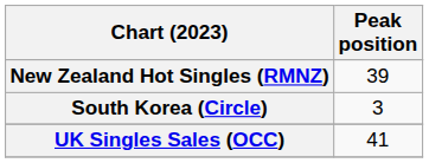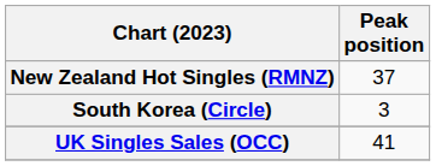 <table class="wikitable sortable plainrowheaders" style="text-align:center">
 <tr>
 <th scope="col">Chart (2023)</th>
 <th scope="col">Peak<br>position</th>
 </tr>
 <tr>
 </tr>
 <tr>
 <th scope="row">New Zealand Hot Singles (<a href='#'>RMNZ</a>)</th>
-<td>39</td>
+<td>37</td>
 </tr>
 <tr>
 <th scope="row">South Korea (<a href='#'>Circle</a>)</th>
 <td>3</td>
 </tr>
 <tr>
 </tr>
 <tr>
 <th scope="row"><a href='#'>UK Singles Sales</a> (<a href='#'>OCC</a>)</th>
 <td>41</td>
 </tr>
 <tr>
 </tr>
 </table>
